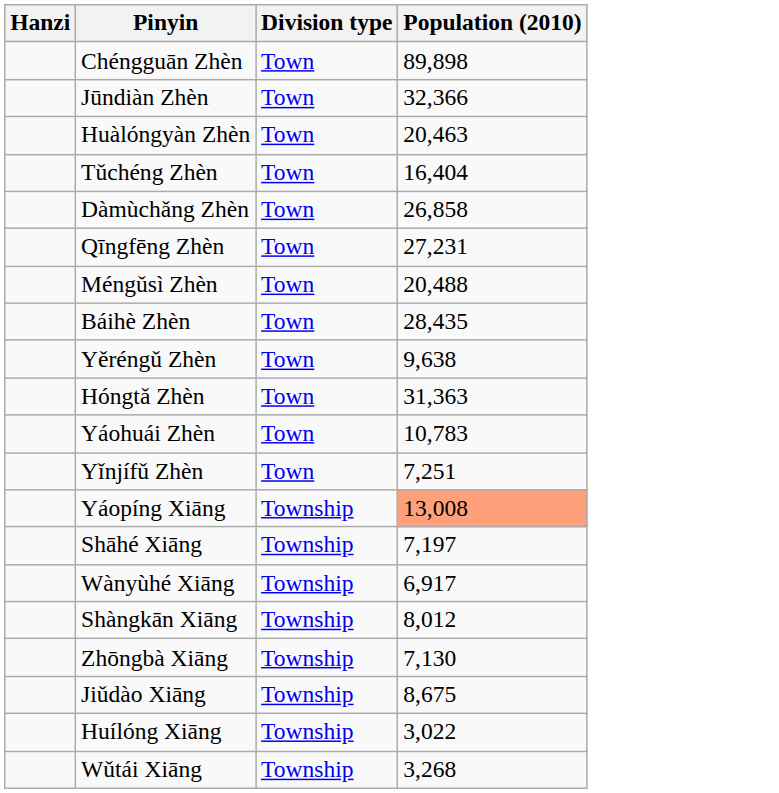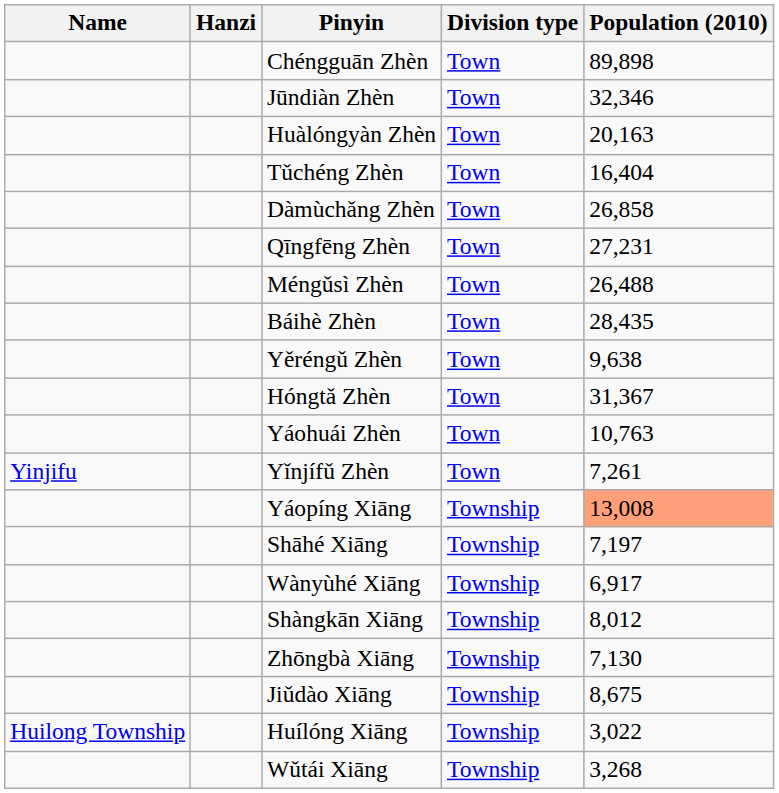 <table class="wikitable">
 <tr>
+<th>Name</th>
 <th>Hanzi</th>
 <th>Pinyin</th>
 <th>Division type</th>
 <th>Population (2010)</th>
 </tr>
 <tr>
 <td></td>
+<td></td>
 <td>Chéngguān Zhèn</td>
 <td><a href='#'>Town</a></td>
 <td>89,898</td>
 </tr>
 <tr>
 <td></td>
+<td></td>
 <td>Jūndiàn Zhèn</td>
 <td><a href='#'>Town</a></td>
-<td>32,366</td>
+<td>32,346</td>
 </tr>
 <tr>
 <td></td>
+<td></td>
 <td>Huàlóngyàn Zhèn</td>
 <td><a href='#'>Town</a></td>
-<td>20,463</td>
+<td>20,163</td>
 </tr>
 <tr>
+<td></td>
 <td></td>
 <td>Tǔchéng Zhèn</td>
 <td><a href='#'>Town</a></td>
 <td>16,404</td>
 </tr>
 <tr>
 <td></td>
+<td></td>
 <td>Dàmùchǎng Zhèn</td>
 <td><a href='#'>Town</a></td>
 <td>26,858</td>
 </tr>
 <tr>
+<td></td>
 <td></td>
 <td>Qīngfēng Zhèn</td>
 <td><a href='#'>Town</a></td>
 <td>27,231</td>
 </tr>
 <tr>
 <td></td>
+<td></td>
 <td>Méngǔsì Zhèn</td>
 <td><a href='#'>Town</a></td>
-<td>20,488</td>
+<td>26,488</td>
 </tr>
 <tr>
+<td></td>
 <td></td>
 <td>Báihè Zhèn</td>
 <td><a href='#'>Town</a></td>
 <td>28,435</td>
 </tr>
 <tr>
 <td></td>
+<td></td>
 <td>Yěréngǔ Zhèn</td>
 <td><a href='#'>Town</a></td>
 <td>9,638</td>
 </tr>
 <tr>
 <td></td>
+<td></td>
 <td>Hóngtǎ Zhèn</td>
 <td><a href='#'>Town</a></td>
-<td>31,363</td>
+<td>31,367</td>
 </tr>
 <tr>
 <td></td>
+<td></td>
 <td>Yáohuái Zhèn</td>
 <td><a href='#'>Town</a></td>
-<td>10,783</td>
+<td>10,763</td>
+</tr>
+<tr>
+<td><a href='#'>Yinjifu</a></td>
+<td></td>
+<td>Yǐnjífǔ Zhèn</td>
+<td><a href='#'>Town</a></td>
+<td>7,261</td>
 </tr>
 <tr>
 <td></td>
-<td>Yǐnjífǔ Zhèn</td>
-<td><a href='#'>Town</a></td>
-<td>7,251</td>
-</tr>
-<tr>
 <td></td>
 <td>Yáopíng Xiāng</td>
 <td><a href='#'>Township</a></td>
 <td style="background: lightsalmon;">13,008</td>
 </tr>
 <tr>
 <td></td>
+<td></td>
 <td>Shāhé Xiāng</td>
 <td><a href='#'>Township</a></td>
 <td>7,197</td>
 </tr>
 <tr>
+<td></td>
 <td></td>
 <td>Wànyùhé Xiāng</td>
 <td><a href='#'>Township</a></td>
 <td>6,917</td>
 </tr>
 <tr>
 <td></td>
+<td></td>
 <td>Shàngkān Xiāng</td>
 <td><a href='#'>Township</a></td>
 <td>8,012</td>
 </tr>
 <tr>
+<td></td>
 <td></td>
 <td>Zhōngbà Xiāng</td>
 <td><a href='#'>Township</a></td>
 <td>7,130</td>
 </tr>
 <tr>
 <td></td>
+<td></td>
 <td>Jiǔdào Xiāng</td>
 <td><a href='#'>Township</a></td>
 <td>8,675</td>
 </tr>
 <tr>
+<td><a href='#'>Huilong Township</a></td>
 <td></td>
 <td>Huílóng Xiāng</td>
 <td><a href='#'>Township</a></td>
 <td>3,022</td>
 </tr>
 <tr>
 <td></td>
+<td></td>
 <td>Wǔtái Xiāng</td>
 <td><a href='#'>Township</a></td>
 <td>3,268</td>
 </tr>
 </table>
